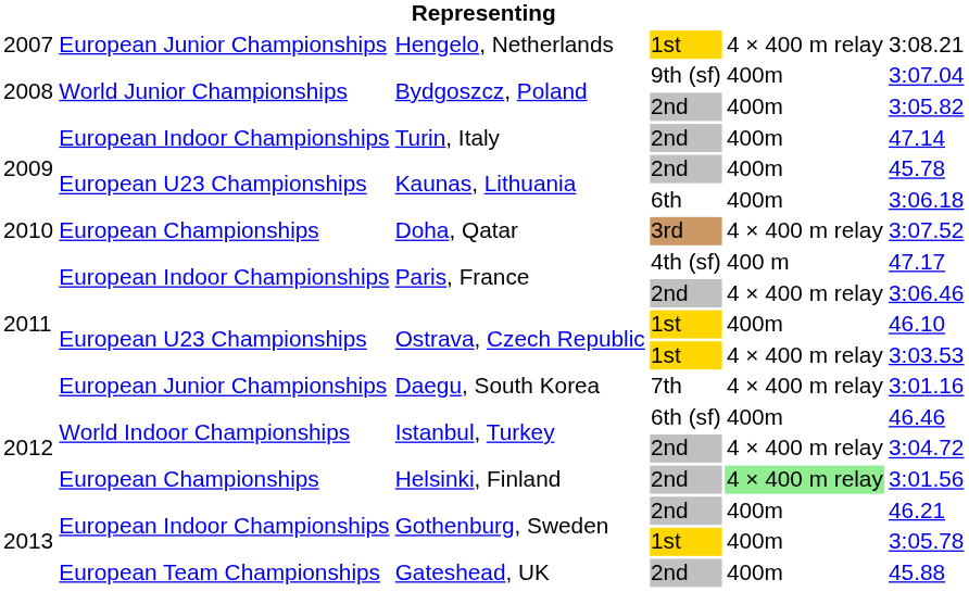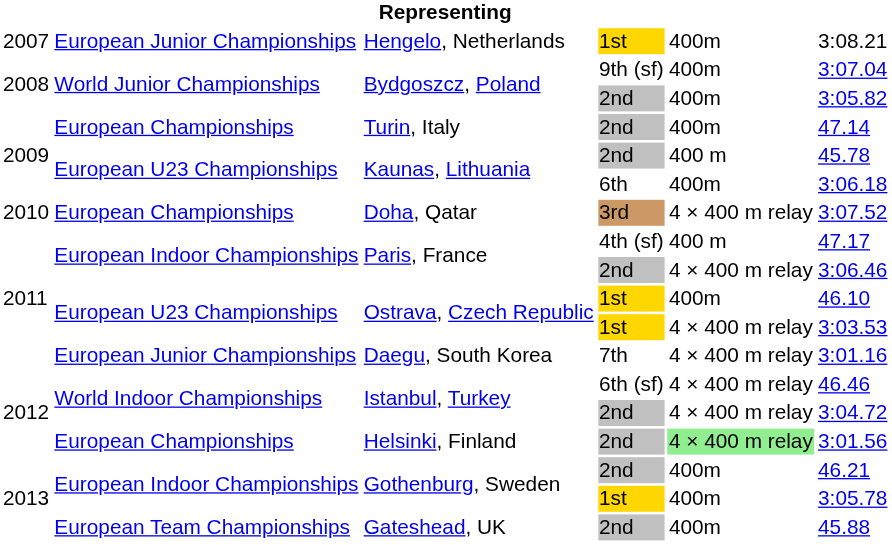 <table>
 <tr>
 <th colspan="6">Representing </th>
 </tr>
 <tr>
 <td>2007</td>
 <td><a href='#'>European Junior Championships</a></td>
 <td><a href='#'>Hengelo</a>, Netherlands</td>
 <td bgcolor="gold">1st</td>
-<td>4 × 400 m relay</td>
+<td>400m</td>
 <td>3:08.21</td>
 </tr>
 <tr>
 <td rowspan=2>2008</td>
 <td rowspan=2><a href='#'>World Junior Championships</a></td>
 <td rowspan=2><a href='#'>Bydgoszcz</a>, <a href='#'>Poland</a></td>
 <td>9th (sf)</td>
 <td>400m</td>
 <td><a href='#'>3:07.04</a></td>
 </tr>
 <tr>
 <td bgcolor=silver>2nd</td>
 <td>400m</td>
 <td><a href='#'>3:05.82</a></td>
 </tr>
 <tr>
 <td rowspan=3>2009</td>
-<td><a href='#'>European Indoor Championships</a></td>
+<td><a href='#'>European Championships</a></td>
 <td><a href='#'>Turin</a>, Italy</td>
 <td bgcolor="silver">2nd</td>
 <td>400m</td>
 <td><a href='#'>47.14</a></td>
 </tr>
 <tr>
 <td rowspan=2><a href='#'>European U23 Championships</a></td>
 <td rowspan=2><a href='#'>Kaunas</a>, <a href='#'>Lithuania</a></td>
 <td bgcolor=silver>2nd</td>
-<td>400m</td>
+<td>400 m</td>
 <td><a href='#'>45.78</a></td>
 </tr>
 <tr>
 <td>6th</td>
 <td>400m</td>
 <td><a href='#'>3:06.18</a></td>
 </tr>
 <tr>
 <td>2010</td>
 <td><a href='#'>European Championships</a></td>
 <td><a href='#'>Doha</a>, Qatar</td>
 <td bgcolor="cc9966">3rd</td>
 <td>4 × 400 m relay</td>
 <td><a href='#'>3:07.52</a></td>
 </tr>
 <tr>
 <td rowspan=5>2011</td>
 <td rowspan=2><a href='#'>European Indoor Championships</a></td>
 <td rowspan=2><a href='#'>Paris</a>, France</td>
 <td>4th (sf)</td>
 <td>400 m</td>
 <td><a href='#'>47.17</a></td>
 </tr>
 <tr>
 <td bgcolor="silver">2nd</td>
 <td>4 × 400 m relay</td>
 <td><a href='#'>3:06.46</a></td>
 </tr>
 <tr>
 <td rowspan=2><a href='#'>European U23 Championships</a></td>
 <td rowspan=2><a href='#'>Ostrava</a>, <a href='#'>Czech Republic</a></td>
 <td bgcolor=gold>1st</td>
 <td>400m</td>
 <td><a href='#'>46.10</a></td>
 </tr>
 <tr>
 <td bgcolor=gold>1st</td>
 <td>4 × 400 m relay</td>
 <td><a href='#'>3:03.53</a></td>
 </tr>
 <tr>
 <td><a href='#'>European Junior Championships</a></td>
 <td><a href='#'>Daegu</a>, South Korea</td>
 <td>7th</td>
 <td>4 × 400 m relay</td>
 <td><a href='#'>3:01.16</a></td>
 </tr>
 <tr>
 <td rowspan=3>2012</td>
 <td rowspan=2><a href='#'>World Indoor Championships</a></td>
 <td rowspan=2><a href='#'>Istanbul</a>, <a href='#'>Turkey</a></td>
 <td>6th (sf)</td>
-<td>400m</td>
+<td>4 × 400 m relay</td>
 <td><a href='#'>46.46</a></td>
 </tr>
 <tr>
 <td bgcolor="silver">2nd</td>
 <td>4 × 400 m relay</td>
 <td><a href='#'>3:04.72</a></td>
 </tr>
 <tr>
 <td><a href='#'>European Championships</a></td>
 <td><a href='#'>Helsinki</a>, Finland</td>
 <td bgcolor="silver">2nd</td>
 <td style="background: lightgreen;">4 × 400 m relay</td>
 <td><a href='#'>3:01.56</a></td>
 </tr>
 <tr>
 <td rowspan=3>2013</td>
 <td rowspan=2><a href='#'>European Indoor Championships</a></td>
 <td rowspan=2><a href='#'>Gothenburg</a>, Sweden</td>
 <td bgcolor="silver">2nd</td>
 <td>400m</td>
 <td><a href='#'>46.21</a></td>
 </tr>
 <tr>
 <td bgcolor="gold">1st</td>
 <td>400m</td>
 <td><a href='#'>3:05.78</a></td>
 </tr>
 <tr>
 <td><a href='#'>European Team Championships</a></td>
 <td><a href='#'>Gateshead</a>, UK</td>
 <td bgcolor="silver">2nd</td>
 <td>400m</td>
 <td><a href='#'>45.88</a></td>
 </tr>
 </table>
